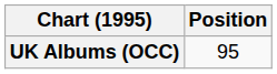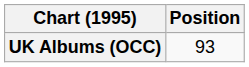 <table class="wikitable plainrowheaders" style="text-align:center">
 <tr>
 <th scope="col">Chart (1995)</th>
 <th scope="col">Position</th>
 </tr>
 <tr>
 <th scope="row">UK Albums (OCC)</th>
-<td>95</td>
+<td>93</td>
 </tr>
 </table>
